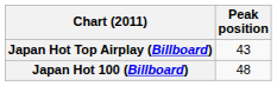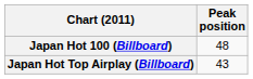 <table class="wikitable sortable plainrowheaders" style="text-align:center;">
 <tr>
 <th scope="col">Chart (2011)</th>
 <th scope="col">Peak<br>position</th>
 </tr>
 <tr>
+<th scope="row">Japan Hot 100 (<em><a href='#'>Billboard</a></em>)</th>
+<td style="text-align:center;">48</td>
+</tr>
+<tr>
 <th scope="row">Japan Hot Top Airplay (<em><a href='#'>Billboard</a></em>)</th>
 <td style="text-align:center;">43</td>
 </tr>
-<tr>
-<th scope="row">Japan Hot 100 (<em><a href='#'>Billboard</a></em>)</th>
-<td style="text-align:center;">48</td>
-</tr>
 </table>
